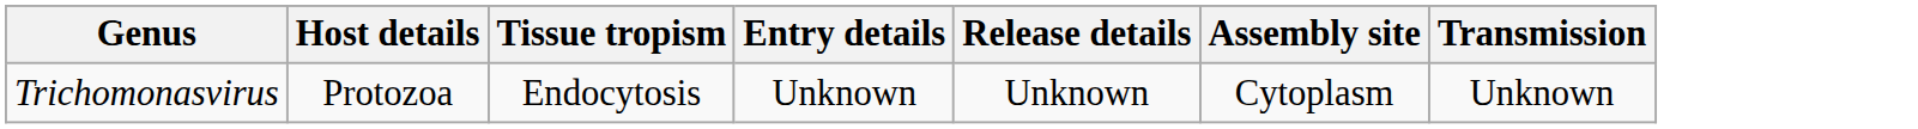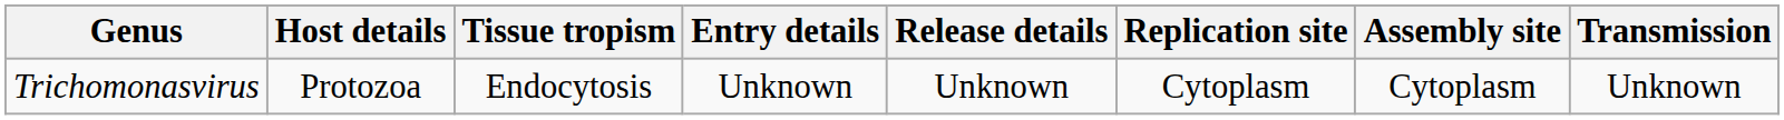 <table class="wikitable sortable" style="text-align:center">
 <tr>
 <th>Genus</th>
 <th>Host details</th>
 <th>Tissue tropism</th>
 <th>Entry details</th>
 <th>Release details</th>
+<th>Replication site</th>
 <th>Assembly site</th>
 <th>Transmission</th>
 </tr>
 <tr>
 <td><em>Trichomonasvirus</em></td>
 <td>Protozoa</td>
 <td>Endocytosis</td>
 <td>Unknown</td>
 <td>Unknown</td>
 <td>Cytoplasm</td>
+<td>Cytoplasm</td>
 <td>Unknown</td>
 </tr>
 </table>
